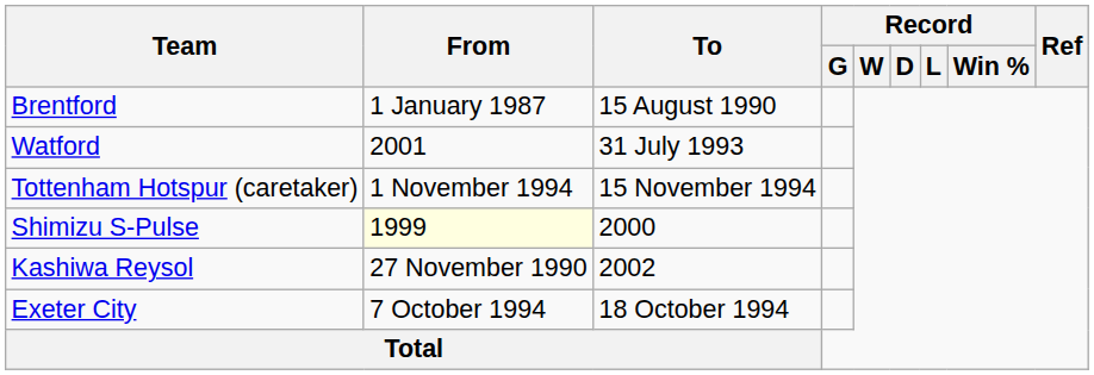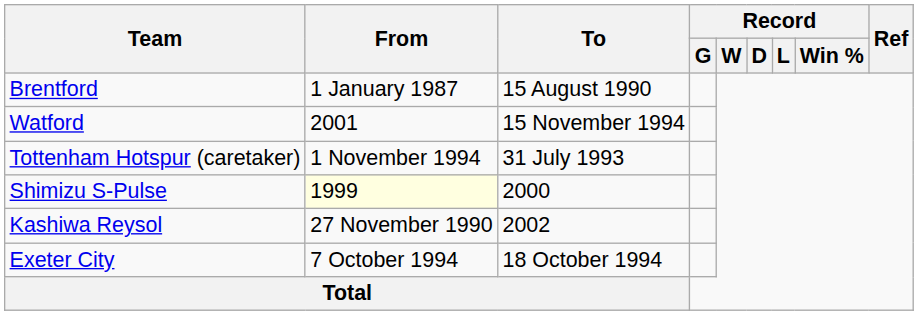 <table class="wikitable" style="text-align: center">
 <tr>
 <th rowspan="2">Team</th>
 <th rowspan="2">From</th>
 <th rowspan="2">To</th>
 <th colspan="5">Record</th>
 <th rowspan="2">Ref</th>
 </tr>
 <tr>
 <th>G</th>
 <th>W</th>
 <th>D</th>
 <th>L</th>
 <th>Win %</th>
 </tr>
 <tr>
 <td align="left"><a href='#'>Brentford</a></td>
 <td align="left">1 January 1987</td>
 <td align="left">15 August 1990<br></td>
 <td></td>
 </tr>
 <tr>
 <td align="left"><a href='#'>Watford</a></td>
 <td align="left">2001</td>
-<td align="left">31 July 1993<br></td>
+<td align="left">15 November 1994<br></td>
 <td></td>
 </tr>
 <tr>
 <td align="left"><a href='#'>Tottenham Hotspur</a> (caretaker)</td>
 <td align="left">1 November 1994</td>
-<td align="left">15 November 1994<br></td>
+<td align="left">31 July 1993<br></td>
 <td></td>
 </tr>
 <tr>
 <td align="left"><a href='#'>Shimizu S-Pulse</a></td>
 <td align="left" style="background: lightyellow;">1999</td>
 <td align="left">2000<br></td>
 <td></td>
 </tr>
 <tr>
 <td align="left"><a href='#'>Kashiwa Reysol</a></td>
 <td align="left">27 November 1990</td>
 <td align="left">2002<br></td>
 <td></td>
 </tr>
 <tr>
 <td align="left"><a href='#'>Exeter City</a></td>
 <td align="left">7 October 1994</td>
 <td align="left">18 October 1994<br></td>
 <td></td>
 </tr>
 <tr>
 <th colspan="3">Total<br></th>
 </tr>
 </table>
